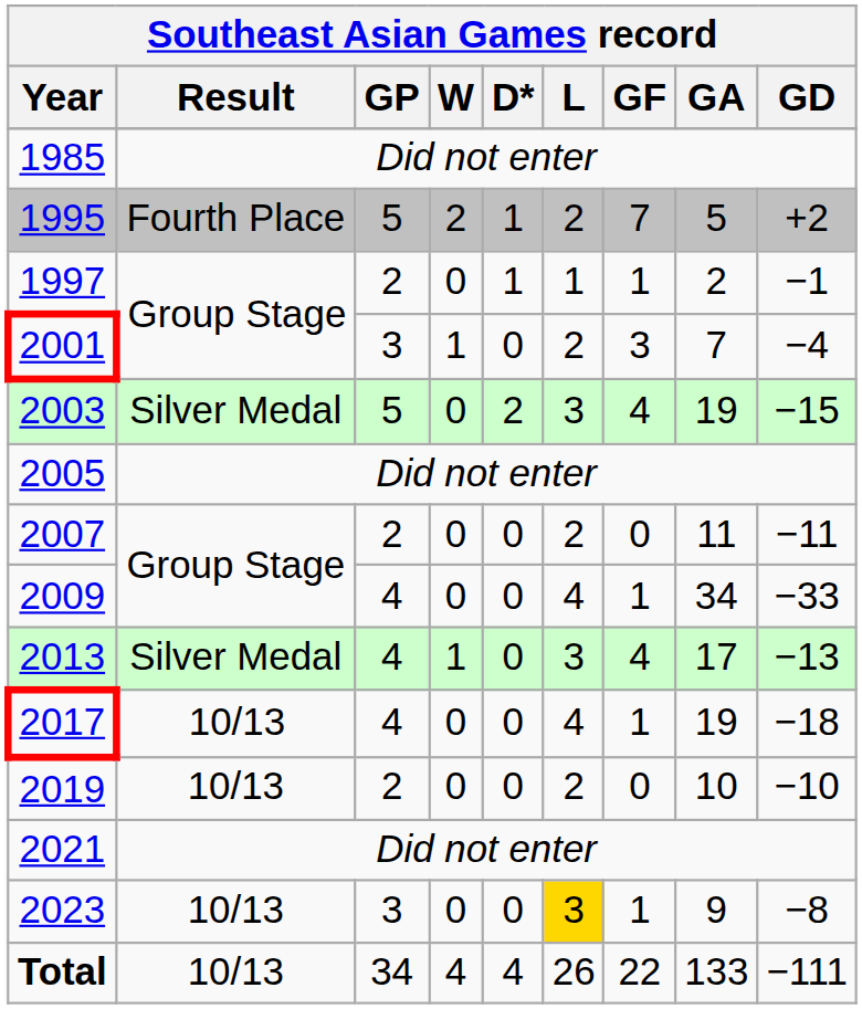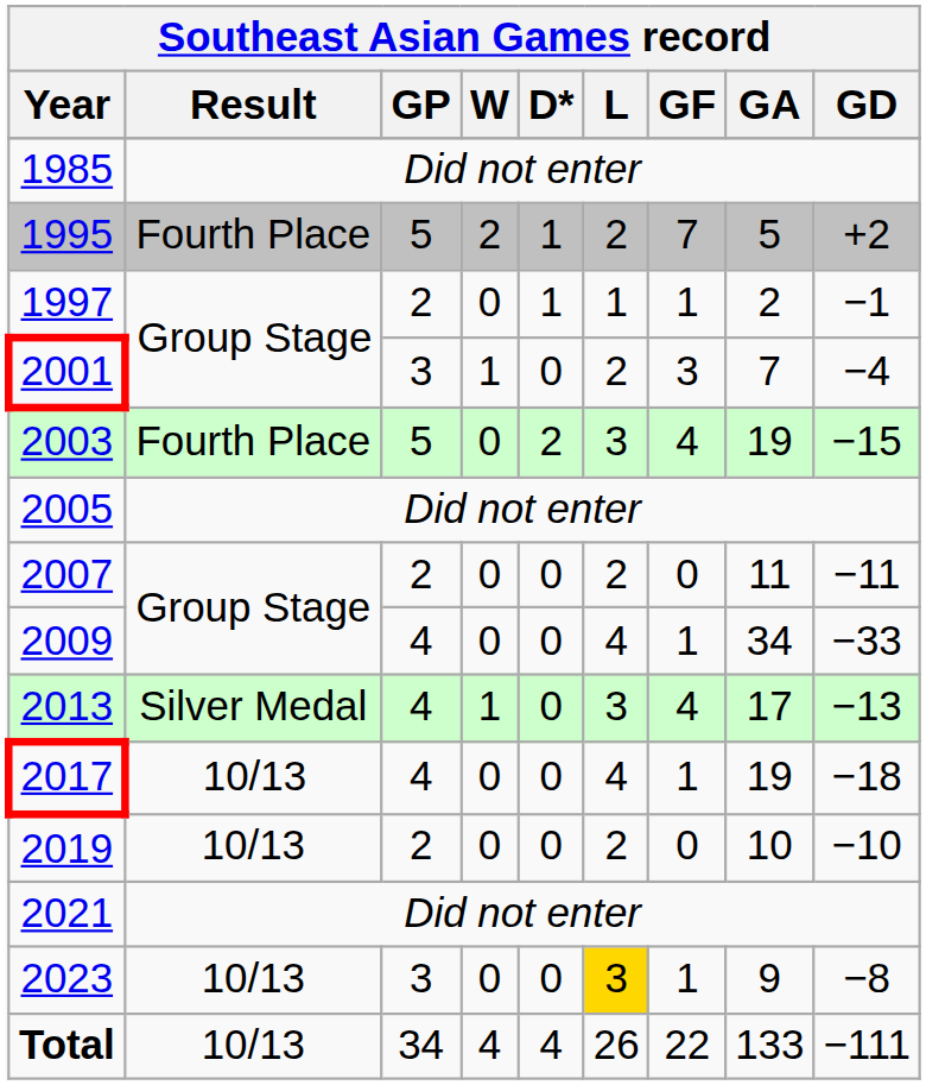 <table class="wikitable" style="text-align: center;">
 <tr>
 <th colspan=10><a href='#'>Southeast Asian Games</a> record</th>
 </tr>
 <tr>
 <th>Year</th>
 <th>Result</th>
 <th>GP</th>
 <th>W</th>
 <th>D*</th>
 <th>L</th>
 <th>GF</th>
 <th>GA</th>
 <th>GD</th>
 </tr>
 <tr>
 </tr>
 <tr>
 <td> <a href='#'>1985</a></td>
 <td colspan="8"><em>Did not enter</em></td>
 </tr>
 <tr style="background:silver;">
 <td> <a href='#'>1995</a></td>
 <td>Fourth Place</td>
 <td>5</td>
 <td>2</td>
 <td>1</td>
 <td>2</td>
 <td>7</td>
 <td>5</td>
 <td>+2</td>
 </tr>
 <tr>
 <td> <a href='#'>1997</a></td>
 <td rowspan="2">Group Stage</td>
 <td>2</td>
 <td>0</td>
 <td>1</td>
 <td>1</td>
 <td>1</td>
 <td>2</td>
 <td>−1</td>
 </tr>
 <tr>
 <td style="border: 3px solid red"> <a href='#'>2001</a></td>
 <td>3</td>
 <td>1</td>
 <td>0</td>
 <td>2</td>
 <td>3</td>
 <td>7</td>
 <td>−4</td>
 </tr>
 <tr style="background:#ccffcc;">
 <td> <a href='#'>2003</a></td>
-<td>Silver Medal</td>
+<td>Fourth Place</td>
 <td>5</td>
 <td>0</td>
 <td>2</td>
 <td>3</td>
 <td>4</td>
 <td>19</td>
 <td>−15</td>
 </tr>
 <tr>
 <td> <a href='#'>2005</a></td>
 <td colspan="8"><em>Did not enter</em></td>
 </tr>
 <tr>
 <td> <a href='#'>2007</a></td>
 <td rowspan="2">Group Stage</td>
 <td>2</td>
 <td>0</td>
 <td>0</td>
 <td>2</td>
 <td>0</td>
 <td>11</td>
 <td>−11</td>
 </tr>
 <tr>
 <td> <a href='#'>2009</a></td>
 <td>4</td>
 <td>0</td>
 <td>0</td>
 <td>4</td>
 <td>1</td>
 <td>34</td>
 <td>−33</td>
 </tr>
 <tr style="background:#ccffcc;">
 <td> <a href='#'>2013</a></td>
 <td>Silver Medal</td>
 <td>4</td>
 <td>1</td>
 <td>0</td>
 <td>3</td>
 <td>4</td>
 <td>17</td>
 <td>−13</td>
 </tr>
 <tr>
 <td style="border: 3px solid red"> <a href='#'>2017</a></td>
 <td>10/13</td>
 <td>4</td>
 <td>0</td>
 <td>0</td>
 <td>4</td>
 <td>1</td>
 <td>19</td>
 <td>−18</td>
 </tr>
 <tr>
 <td> <a href='#'>2019</a></td>
 <td>10/13</td>
 <td>2</td>
 <td>0</td>
 <td>0</td>
 <td>2</td>
 <td>0</td>
 <td>10</td>
 <td>−10</td>
 </tr>
 <tr>
 <td> <a href='#'>2021</a></td>
 <td colspan="8"><em>Did not enter</em></td>
 </tr>
 <tr>
 <td> <a href='#'>2023</a></td>
 <td>10/13</td>
 <td>3</td>
 <td>0</td>
 <td>0</td>
 <td style="background: gold;">3</td>
 <td>1</td>
 <td>9</td>
 <td>−8</td>
 </tr>
 <tr>
 <td><strong>Total</strong></td>
 <td>10/13</td>
 <td>34</td>
 <td>4</td>
 <td>4</td>
 <td>26</td>
 <td>22</td>
 <td>133</td>
 <td>−111</td>
 </tr>
 </table>
